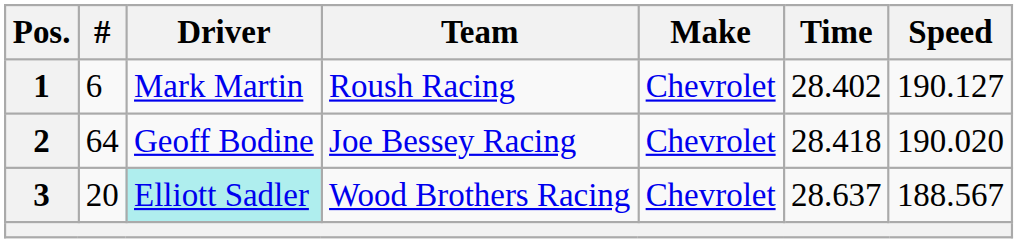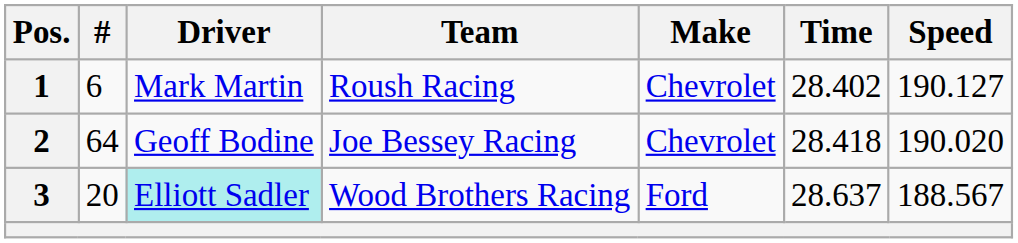 <table class="wikitable" style="font-size:95%">
 <tr>
 <th>Pos.</th>
 <th>#</th>
 <th>Driver</th>
 <th>Team</th>
 <th>Make</th>
 <th>Time</th>
 <th>Speed</th>
 </tr>
 <tr>
 <th>1</th>
 <td>6</td>
 <td><a href='#'>Mark Martin</a></td>
 <td><a href='#'>Roush Racing</a></td>
 <td><a href='#'>Chevrolet</a></td>
 <td>28.402</td>
 <td>190.127</td>
 </tr>
 <tr>
 <th>2</th>
 <td>64</td>
 <td><a href='#'>Geoff Bodine</a></td>
 <td><a href='#'>Joe Bessey Racing</a></td>
 <td><a href='#'>Chevrolet</a></td>
 <td>28.418</td>
 <td>190.020</td>
 </tr>
 <tr>
 <th>3</th>
 <td>20</td>
 <td style="background: paleturquoise;"><a href='#'>Elliott Sadler</a></td>
 <td><a href='#'>Wood Brothers Racing</a></td>
-<td><a href='#'>Chevrolet</a></td>
+<td><a href='#'>Ford</a></td>
 <td>28.637</td>
 <td>188.567</td>
 </tr>
 <tr>
 <th colspan="7"></th>
 </tr>
 </table>
